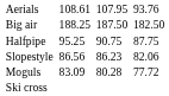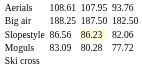 <table>
 <tr style="vertical-align: top;">
 <td>Aerials<br></td>
 <td></td>
 <td>108.61</td>
 <td></td>
 <td>107.95</td>
 <td></td>
 <td>93.76</td>
 </tr>
 <tr style="vertical-align: top;">
 <td>Big air<br></td>
 <td></td>
 <td>188.25</td>
 <td></td>
 <td>187.50</td>
 <td></td>
 <td>182.50</td>
 </tr>
 <tr style="vertical-align: top;">
-<td>Halfpipe<br></td>
-<td></td>
-<td>95.25</td>
-<td></td>
-<td>90.75</td>
-<td></td>
-<td>87.75</td>
-</tr>
-<tr style="vertical-align: top;">
 <td>Slopestyle<br></td>
 <td></td>
 <td>86.56</td>
 <td></td>
-<td>86.23</td>
+<td style="background: lightyellow;">86.23</td>
 <td></td>
 <td>82.06</td>
 </tr>
 <tr style="vertical-align: top;">
 <td>Moguls<br></td>
 <td></td>
 <td>83.09</td>
 <td></td>
 <td>80.28</td>
 <td></td>
 <td>77.72</td>
 </tr>
 <tr style="vertical-align: top;">
 <td>Ski cross<br></td>
 <td colspan=2></td>
 <td colspan=2></td>
 <td colspan=2><br></td>
 </tr>
 </table>
